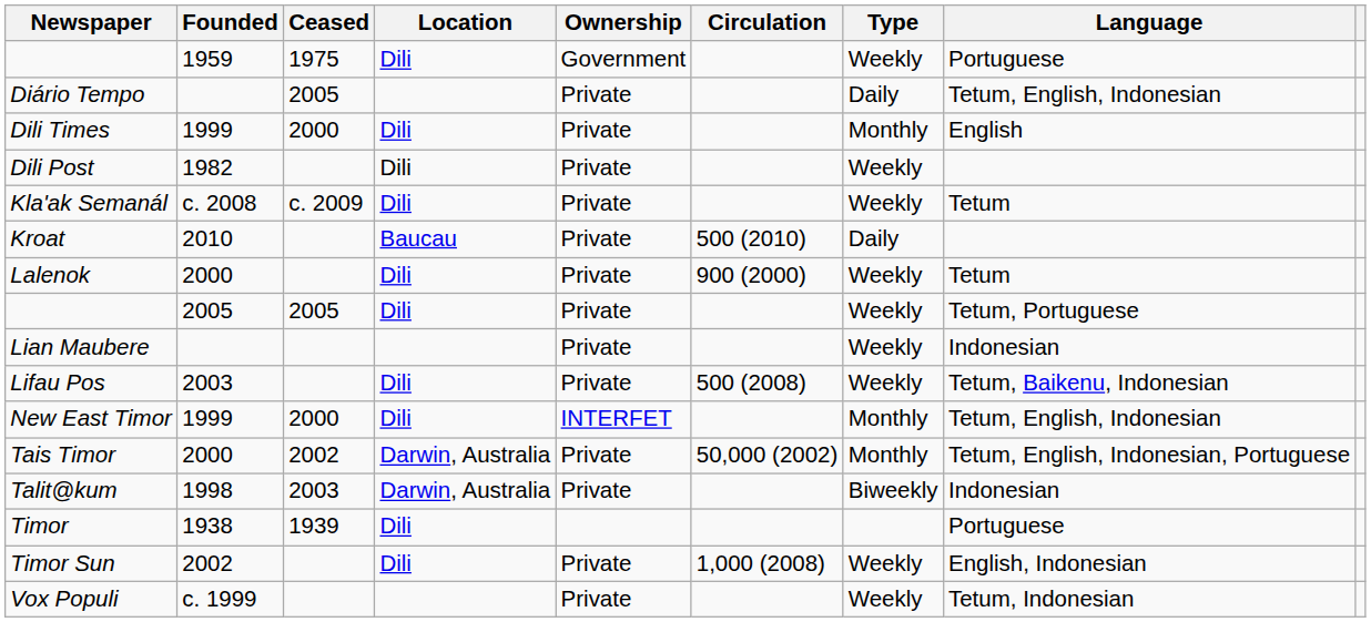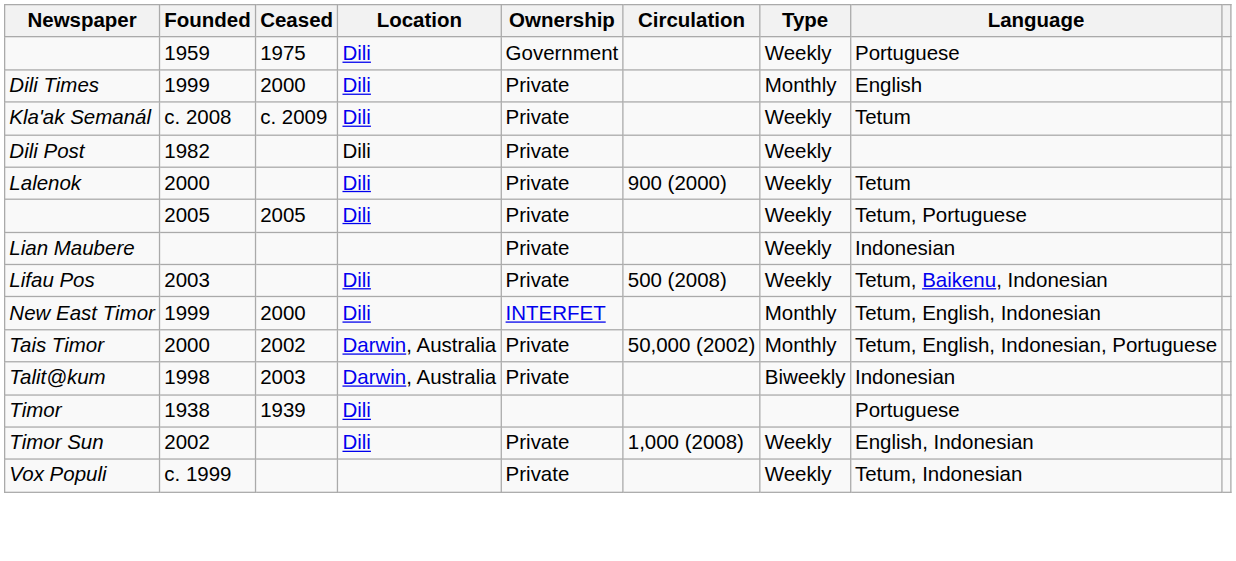 <table class="wikitable sortable" border="1">
 <tr>
 <th>Newspaper</th>
 <th>Founded</th>
 <th>Ceased</th>
 <th>Location</th>
 <th>Ownership</th>
 <th>Circulation</th>
 <th>Type</th>
 <th>Language</th>
 <th></th>
 </tr>
 <tr>
 <td><em></em></td>
 <td>1959</td>
 <td>1975</td>
 <td><a href='#'>Dili</a></td>
 <td>Government</td>
 <td></td>
 <td>Weekly</td>
 <td>Portuguese</td>
 <td></td>
 </tr>
 <tr>
-<td><em>Diário Tempo</em></td>
-<td></td>
-<td>2005</td>
-<td></td>
-<td>Private</td>
-<td></td>
-<td>Daily</td>
-<td>Tetum, English, Indonesian</td>
-<td></td>
-</tr>
-<tr>
 <td><em>Dili Times</em></td>
 <td>1999</td>
 <td>2000</td>
 <td><a href='#'>Dili</a></td>
 <td>Private</td>
 <td></td>
 <td>Monthly</td>
 <td>English</td>
-<td></td>
-</tr>
-<tr>
-<td><em>Dili Post</em></td>
-<td>1982</td>
-<td></td>
-<td>Dili</td>
-<td>Private</td>
-<td></td>
-<td>Weekly</td>
-<td></td>
 <td></td>
 </tr>
 <tr>
 <td><em>Kla'ak Semanál</em></td>
 <td>c. 2008</td>
 <td>c. 2009</td>
 <td><a href='#'>Dili</a></td>
 <td>Private</td>
 <td></td>
 <td>Weekly</td>
 <td>Tetum</td>
 <td></td>
 </tr>
 <tr>
-<td><em>Kroat</em></td>
-<td>2010</td>
+<td><em>Dili Post</em></td>
+<td>1982</td>
 <td></td>
-<td><a href='#'>Baucau</a></td>
+<td>Dili</td>
 <td>Private</td>
-<td>500 (2010)</td>
-<td>Daily</td>
+<td></td>
+<td>Weekly</td>
 <td></td>
 <td></td>
 </tr>
 <tr>
 <td><em>Lalenok</em></td>
 <td>2000</td>
 <td></td>
 <td><a href='#'>Dili</a></td>
 <td>Private</td>
 <td>900 (2000)</td>
 <td>Weekly</td>
 <td>Tetum</td>
 <td></td>
 </tr>
 <tr>
 <td><em></em></td>
 <td>2005</td>
 <td>2005</td>
 <td><a href='#'>Dili</a></td>
 <td>Private</td>
 <td></td>
 <td>Weekly</td>
 <td>Tetum, Portuguese</td>
 <td></td>
 </tr>
 <tr>
 <td><em>Lian Maubere</em></td>
 <td></td>
 <td></td>
 <td></td>
 <td>Private</td>
 <td></td>
 <td>Weekly</td>
 <td>Indonesian</td>
 <td></td>
 </tr>
 <tr>
 <td><em>Lifau Pos</em></td>
 <td>2003</td>
 <td></td>
 <td><a href='#'>Dili</a></td>
 <td>Private</td>
 <td>500 (2008)</td>
 <td>Weekly</td>
 <td>Tetum, <a href='#'>Baikenu</a>, Indonesian</td>
 <td></td>
 </tr>
 <tr>
 <td><em>New East Timor</em></td>
 <td>1999</td>
 <td>2000</td>
 <td><a href='#'>Dili</a></td>
 <td><a href='#'>INTERFET</a></td>
 <td></td>
 <td>Monthly</td>
 <td>Tetum, English, Indonesian</td>
 <td></td>
 </tr>
 <tr>
 <td><em>Tais Timor</em></td>
 <td>2000</td>
 <td>2002</td>
 <td><a href='#'>Darwin</a>, Australia</td>
 <td>Private</td>
 <td>50,000 (2002)</td>
 <td>Monthly</td>
 <td>Tetum, English, Indonesian, Portuguese</td>
 <td></td>
 </tr>
 <tr>
 <td><em>Talit@kum</em></td>
 <td>1998</td>
 <td>2003</td>
 <td><a href='#'>Darwin</a>, Australia</td>
 <td>Private</td>
 <td></td>
 <td>Biweekly</td>
 <td>Indonesian</td>
 <td></td>
 </tr>
 <tr>
 <td><em>Timor</em></td>
 <td>1938</td>
 <td>1939</td>
 <td><a href='#'>Dili</a></td>
 <td></td>
 <td></td>
 <td></td>
 <td>Portuguese</td>
 <td></td>
 </tr>
 <tr>
 <td><em>Timor Sun</em></td>
 <td>2002</td>
 <td></td>
 <td><a href='#'>Dili</a></td>
 <td>Private</td>
 <td>1,000 (2008)</td>
 <td>Weekly</td>
 <td>English, Indonesian</td>
 <td></td>
 </tr>
 <tr>
 <td><em>Vox Populi</em></td>
 <td>c. 1999</td>
 <td></td>
 <td></td>
 <td>Private</td>
 <td></td>
 <td>Weekly</td>
 <td>Tetum, Indonesian</td>
 <td></td>
 </tr>
 </table>
